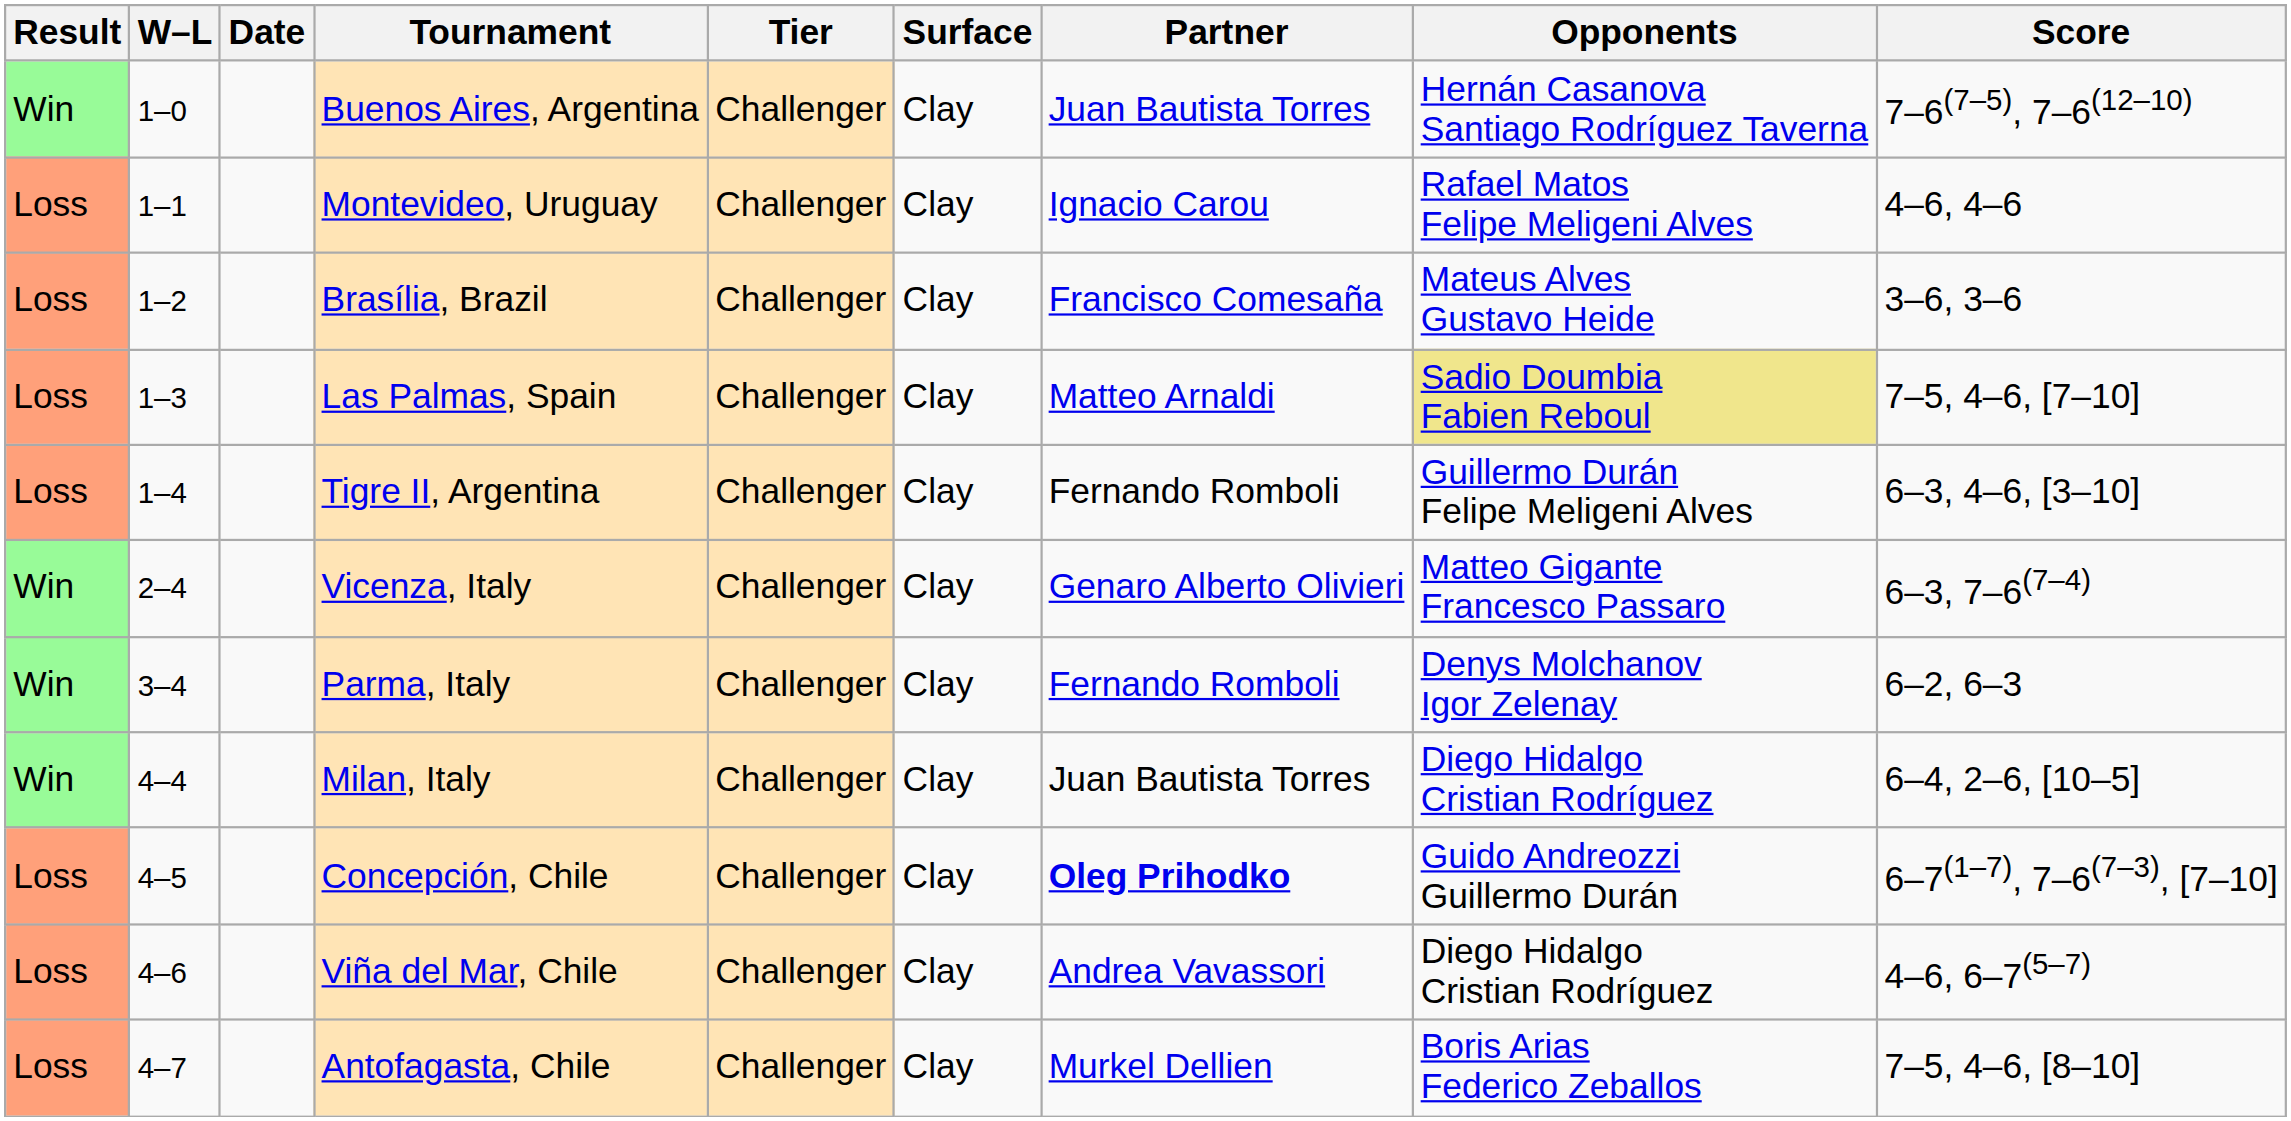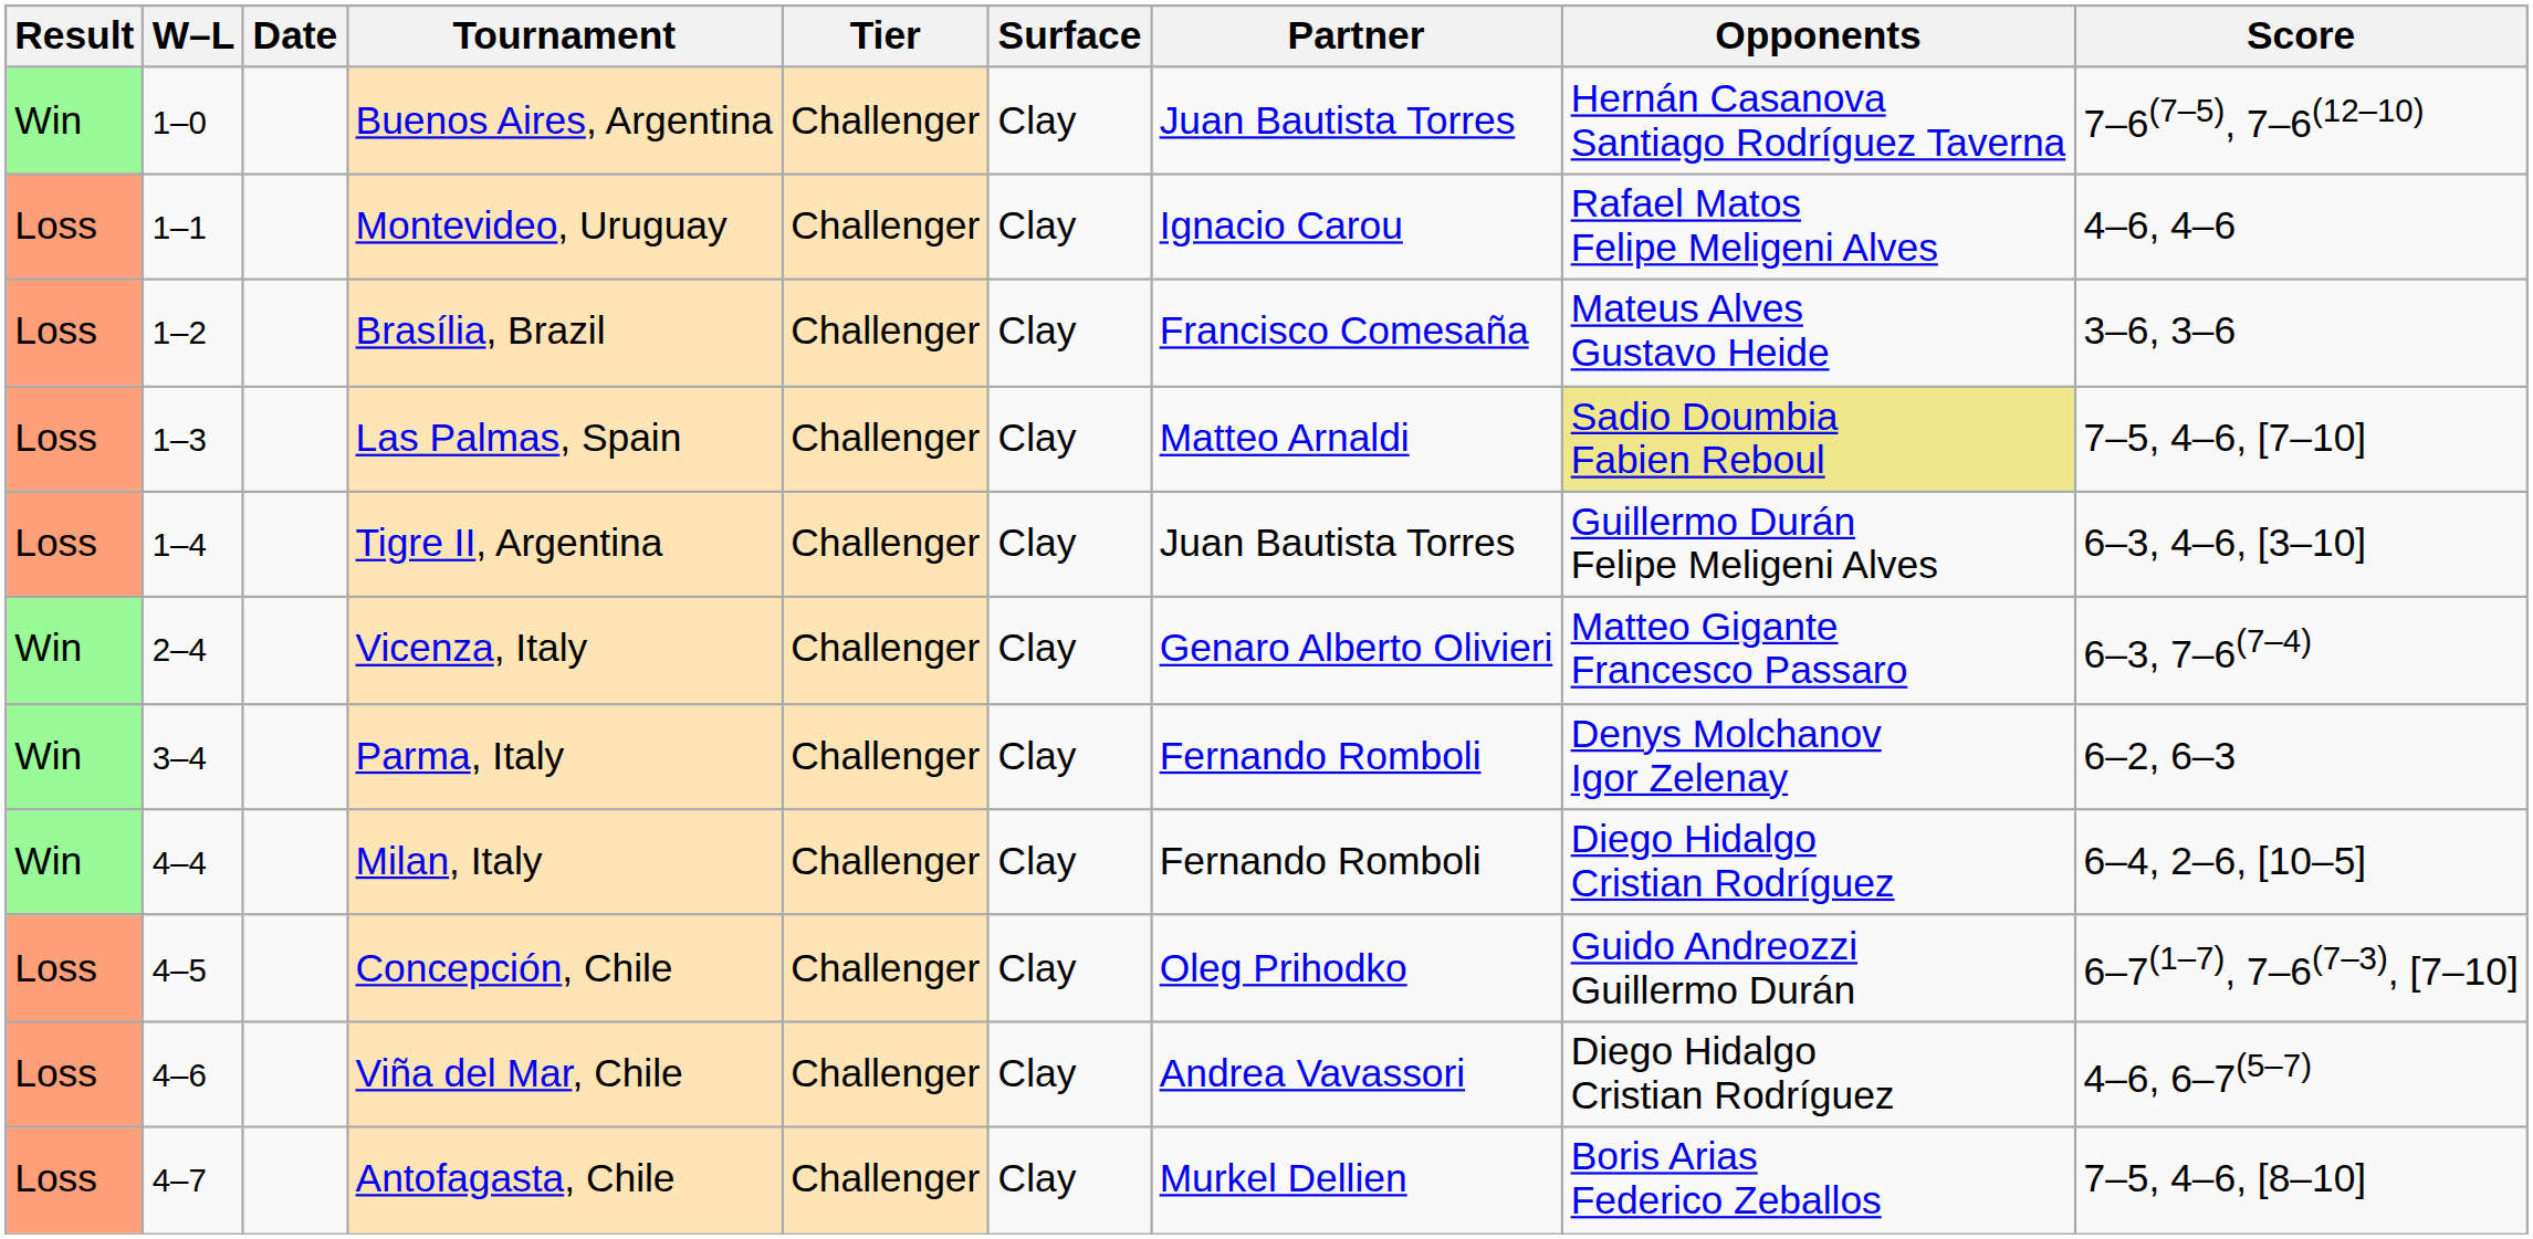 <table class="sortable wikitable nowrap">
 <tr>
 <th>Result</th>
 <th class="unsortable">W–L</th>
 <th>Date</th>
 <th>Tournament</th>
 <th>Tier</th>
 <th>Surface</th>
 <th>Partner</th>
 <th>Opponents</th>
 <th class="unsortable">Score</th>
 </tr>
 <tr>
 <td bgcolor=98fb98>Win</td>
 <td><small>1–0</small></td>
 <td><a href='#'></a></td>
 <td style="background:moccasin;"><a href='#'>Buenos Aires</a>, Argentina</td>
 <td style="background:moccasin;">Challenger</td>
 <td>Clay</td>
 <td> <a href='#'>Juan Bautista Torres</a></td>
 <td> <a href='#'>Hernán Casanova</a><br> <a href='#'>Santiago Rodríguez Taverna</a></td>
 <td>7–6<sup>(7–5)</sup>, 7–6<sup>(12–10)</sup></td>
 </tr>
 <tr>
 <td bgcolor=ffa07a>Loss</td>
 <td><small>1–1</small></td>
 <td><a href='#'></a></td>
 <td style="background:moccasin;"><a href='#'>Montevideo</a>, Uruguay</td>
 <td style="background:moccasin;">Challenger</td>
 <td>Clay</td>
 <td> <a href='#'>Ignacio Carou</a></td>
 <td> <a href='#'>Rafael Matos</a><br> <a href='#'>Felipe Meligeni Alves</a></td>
 <td>4–6, 4–6</td>
 </tr>
 <tr>
 <td bgcolor=ffa07a>Loss</td>
 <td><small>1–2</small></td>
 <td><a href='#'></a></td>
 <td style="background:moccasin;"><a href='#'>Brasília</a>, Brazil</td>
 <td style="background:moccasin;">Challenger</td>
 <td>Clay</td>
 <td> <a href='#'>Francisco Comesaña</a></td>
 <td> <a href='#'>Mateus Alves</a><br> <a href='#'>Gustavo Heide</a></td>
 <td>3–6, 3–6</td>
 </tr>
 <tr>
 <td bgcolor=ffa07a>Loss</td>
 <td><small>1–3</small></td>
 <td><a href='#'></a></td>
 <td style="background:moccasin;"><a href='#'>Las Palmas</a>, Spain</td>
 <td style="background:moccasin;">Challenger</td>
 <td>Clay</td>
 <td> <a href='#'>Matteo Arnaldi</a></td>
 <td style="background: khaki;"> <a href='#'>Sadio Doumbia</a><br> <a href='#'>Fabien Reboul</a></td>
 <td>7–5, 4–6, [7–10]</td>
 </tr>
 <tr>
 <td bgcolor=ffa07a>Loss</td>
 <td><small>1–4</small></td>
 <td><a href='#'></a></td>
 <td style="background:moccasin;"><a href='#'>Tigre II</a>, Argentina</td>
 <td style="background:moccasin;">Challenger</td>
 <td>Clay</td>
-<td> Fernando Romboli</td>
+<td> Juan Bautista Torres</td>
 <td> <a href='#'>Guillermo Durán</a><br> Felipe Meligeni Alves</td>
 <td>6–3, 4–6, [3–10]</td>
 </tr>
 <tr>
 <td bgcolor=98fb98>Win</td>
 <td><small>2–4</small></td>
 <td><a href='#'></a></td>
 <td style="background:moccasin;"><a href='#'>Vicenza</a>, Italy</td>
 <td style="background:moccasin;">Challenger</td>
 <td>Clay</td>
 <td> <a href='#'>Genaro Alberto Olivieri</a></td>
 <td> <a href='#'>Matteo Gigante</a><br> <a href='#'>Francesco Passaro</a></td>
 <td>6–3, 7–6<sup>(7–4)</sup></td>
 </tr>
 <tr>
 <td bgcolor=98fb98>Win</td>
 <td><small>3–4</small></td>
 <td><a href='#'></a></td>
 <td style="background:moccasin;"><a href='#'>Parma</a>, Italy</td>
 <td style="background:moccasin;">Challenger</td>
 <td>Clay</td>
 <td> <a href='#'>Fernando Romboli</a></td>
 <td> <a href='#'>Denys Molchanov</a><br> <a href='#'>Igor Zelenay</a></td>
 <td>6–2, 6–3</td>
 </tr>
 <tr>
 <td bgcolor=98fb98>Win</td>
 <td><small>4–4</small></td>
 <td><a href='#'></a></td>
 <td style="background:moccasin;"><a href='#'>Milan</a>, Italy</td>
 <td style="background:moccasin;">Challenger</td>
 <td>Clay</td>
-<td> Juan Bautista Torres</td>
+<td> Fernando Romboli</td>
 <td> <a href='#'>Diego Hidalgo</a><br> <a href='#'>Cristian Rodríguez</a></td>
 <td>6–4, 2–6, [10–5]</td>
 </tr>
 <tr>
 <td bgcolor=ffa07a>Loss</td>
 <td><small>4–5</small></td>
 <td><a href='#'></a></td>
 <td style="background:moccasin;"><a href='#'>Concepción</a>, Chile</td>
 <td style="background:moccasin;">Challenger</td>
 <td>Clay</td>
-<td><strong> <a href='#'>Oleg Prihodko</a></strong></td>
+<td> <a href='#'>Oleg Prihodko</a></td>
 <td> <a href='#'>Guido Andreozzi</a><br> Guillermo Durán</td>
 <td>6–7<sup>(1–7)</sup>, 7–6<sup>(7–3)</sup>, [7–10]</td>
 </tr>
 <tr>
 <td bgcolor=ffa07a>Loss</td>
 <td><small>4–6</small></td>
 <td><a href='#'></a></td>
 <td style="background:moccasin;"><a href='#'>Viña del Mar</a>, Chile</td>
 <td style="background:moccasin;">Challenger</td>
 <td>Clay</td>
 <td> <a href='#'>Andrea Vavassori</a></td>
 <td> Diego Hidalgo<br> Cristian Rodríguez</td>
 <td>4–6, 6–7<sup>(5–7)</sup></td>
 </tr>
 <tr>
 <td bgcolor=ffa07a>Loss</td>
 <td><small>4–7</small></td>
 <td><a href='#'></a></td>
 <td style="background:moccasin;"><a href='#'>Antofagasta</a>, Chile</td>
 <td style="background:moccasin;">Challenger</td>
 <td>Clay</td>
 <td> <a href='#'>Murkel Dellien</a></td>
 <td> <a href='#'>Boris Arias</a><br> <a href='#'>Federico Zeballos</a></td>
 <td>7–5, 4–6, [8–10]</td>
 </tr>
 </table>
